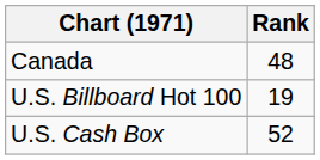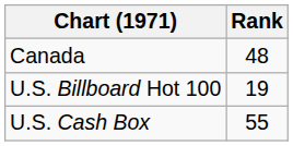 <table class="wikitable sortable">
 <tr>
 <th align="left">Chart (1971)</th>
 <th style="text-align:center;">Rank</th>
 </tr>
 <tr>
 <td>Canada</td>
 <td style="text-align:center;">48</td>
 </tr>
 <tr>
 <td>U.S. <em>Billboard</em> Hot 100 </td>
 <td style="text-align:center;">19</td>
 </tr>
 <tr>
 <td>U.S. <em>Cash Box</em> </td>
-<td style="text-align:center;">52</td>
+<td style="text-align:center;">55</td>
 </tr>
 </table>
